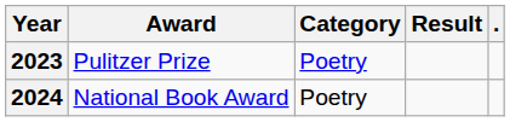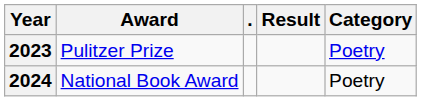 <table class="wikitable sortable">
 <tr>
 <th>Year</th>
 <th>Award</th>
+<th>.</th>
+<th>Result</th>
 <th>Category</th>
-<th>Result</th>
-<th>.</th>
 </tr>
 <tr>
 <th>2023</th>
 <td><a href='#'>Pulitzer Prize</a></td>
-<td><a href='#'>Poetry</a></td>
 <td></td>
 <td></td>
+<td><a href='#'>Poetry</a></td>
 </tr>
 <tr>
 <th>2024</th>
 <td><a href='#'>National Book Award</a></td>
-<td>Poetry</td>
 <td></td>
 <td></td>
+<td>Poetry</td>
 </tr>
 </table>
